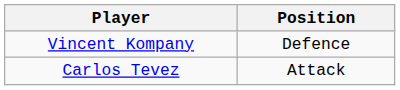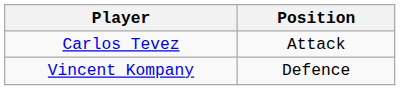 <table class="wikitable">
 <tr>
 <th width="180">Player</th>
 <th width="120">Position</th>
 </tr>
 <tr>
+<td align="center"> <a href='#'>Carlos Tevez</a></td>
+<td align="center">Attack</td>
+</tr>
+<tr>
 <td align="center"> <a href='#'>Vincent Kompany</a></td>
 <td align="center">Defence</td>
 </tr>
-<tr>
-<td align="center"> <a href='#'>Carlos Tevez</a></td>
-<td align="center">Attack</td>
-</tr>
 </table>
